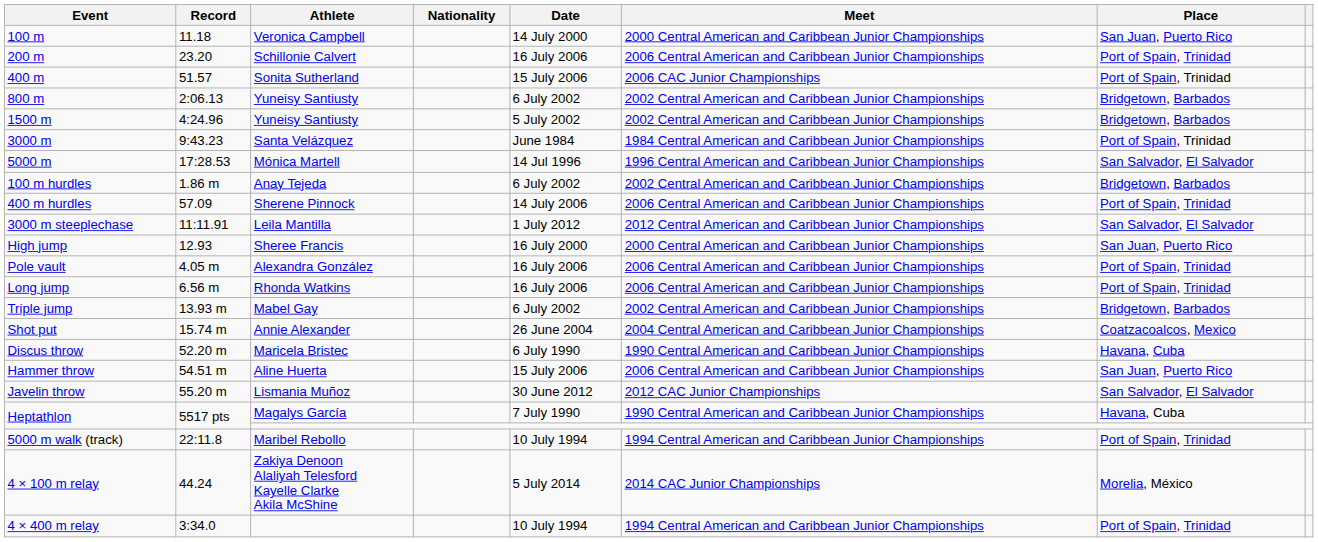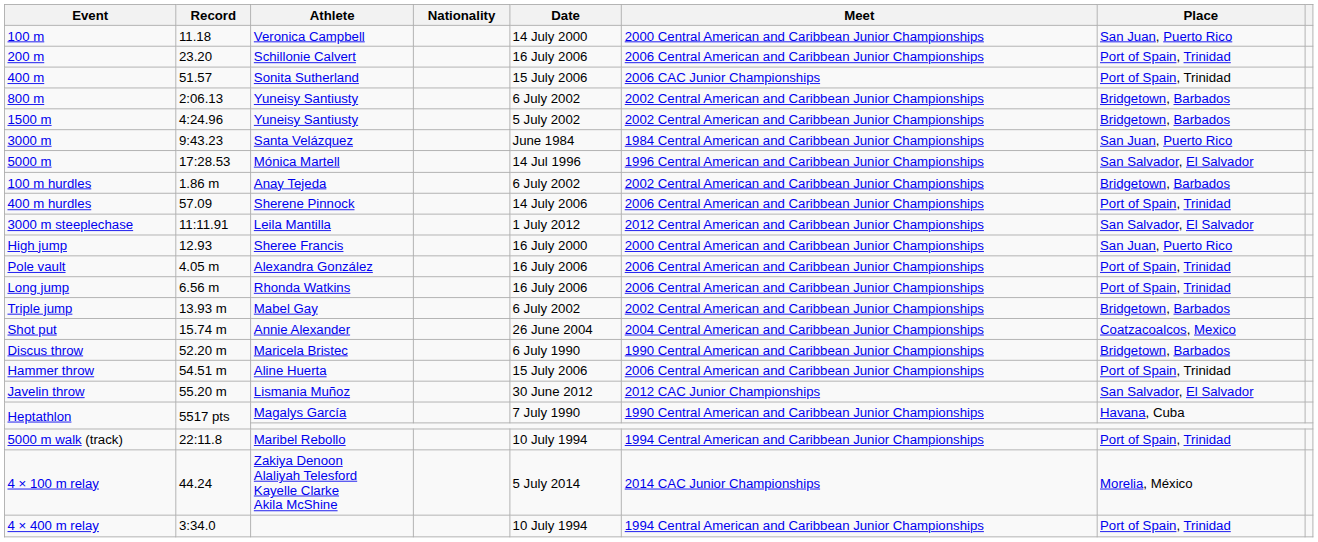 <table class="wikitable" style="font-size:95%; width: 95%;">
 <tr>
 <th>Event</th>
 <th>Record</th>
 <th>Athlete</th>
 <th>Nationality</th>
 <th>Date</th>
 <th>Meet</th>
 <th>Place</th>
 <th></th>
 </tr>
 <tr>
 <td><a href='#'>100 m</a></td>
 <td>11.18 </td>
 <td><a href='#'>Veronica Campbell</a></td>
 <td></td>
 <td>14 July 2000</td>
 <td><a href='#'>2000 Central American and Caribbean Junior Championships</a></td>
 <td> <a href='#'>San Juan</a>, <a href='#'>Puerto Rico</a></td>
 <td></td>
 </tr>
 <tr>
 <td><a href='#'>200 m</a></td>
 <td>23.20 </td>
 <td><a href='#'>Schillonie Calvert</a></td>
 <td></td>
 <td>16 July 2006</td>
 <td><a href='#'>2006 Central American and Caribbean Junior Championships</a></td>
 <td> <a href='#'>Port of Spain</a>, <a href='#'>Trinidad</a></td>
 <td></td>
 </tr>
 <tr>
 <td><a href='#'>400 m</a></td>
 <td>51.57</td>
 <td><a href='#'>Sonita Sutherland</a></td>
 <td></td>
 <td>15 July 2006</td>
 <td><a href='#'>2006 CAC Junior Championships</a></td>
 <td> <a href='#'>Port of Spain</a>, Trinidad</td>
 <td></td>
 </tr>
 <tr>
 <td><a href='#'>800 m</a></td>
 <td>2:06.13</td>
 <td><a href='#'>Yuneisy Santiusty</a></td>
 <td></td>
 <td>6 July 2002</td>
 <td><a href='#'>2002 Central American and Caribbean Junior Championships</a></td>
 <td> <a href='#'>Bridgetown</a>, <a href='#'>Barbados</a></td>
 <td></td>
 </tr>
 <tr>
 <td><a href='#'>1500 m</a></td>
 <td>4:24.96</td>
 <td><a href='#'>Yuneisy Santiusty</a></td>
 <td></td>
 <td>5 July 2002</td>
 <td><a href='#'>2002 Central American and Caribbean Junior Championships</a></td>
 <td> <a href='#'>Bridgetown</a>, <a href='#'>Barbados</a></td>
 <td></td>
 </tr>
 <tr>
 <td><a href='#'>3000 m</a></td>
 <td>9:43.23</td>
 <td><a href='#'>Santa Velázquez</a></td>
 <td></td>
 <td>June 1984</td>
 <td><a href='#'>1984 Central American and Caribbean Junior Championships</a></td>
-<td> <a href='#'>Port of Spain</a>, Trinidad</td>
+<td> <a href='#'>San Juan</a>, <a href='#'>Puerto Rico</a></td>
 <td></td>
 </tr>
 <tr>
 <td><a href='#'>5000 m</a></td>
 <td>17:28.53</td>
 <td><a href='#'>Mónica Martell</a></td>
 <td></td>
 <td>14 Jul 1996</td>
 <td><a href='#'>1996 Central American and Caribbean Junior Championships</a></td>
 <td> <a href='#'>San Salvador</a>, <a href='#'>El Salvador</a></td>
 <td></td>
 </tr>
 <tr>
 <td><a href='#'>100 m hurdles</a></td>
 <td>1.86 m</td>
 <td><a href='#'>Anay Tejeda</a></td>
 <td></td>
 <td>6 July 2002</td>
 <td><a href='#'>2002 Central American and Caribbean Junior Championships</a></td>
 <td> <a href='#'>Bridgetown</a>, <a href='#'>Barbados</a></td>
 <td></td>
 </tr>
 <tr>
 <td><a href='#'>400 m hurdles</a></td>
 <td>57.09</td>
 <td><a href='#'>Sherene Pinnock</a></td>
 <td></td>
 <td>14 July 2006</td>
 <td><a href='#'>2006 Central American and Caribbean Junior Championships</a></td>
 <td> <a href='#'>Port of Spain</a>, <a href='#'>Trinidad</a></td>
 <td></td>
 </tr>
 <tr>
 <td><a href='#'>3000 m steeplechase</a></td>
 <td>11:11.91</td>
 <td><a href='#'>Leila Mantilla</a></td>
 <td></td>
 <td>1 July 2012</td>
 <td><a href='#'>2012 Central American and Caribbean Junior Championships</a></td>
 <td> <a href='#'>San Salvador</a>, <a href='#'>El Salvador</a></td>
 <td></td>
 </tr>
 <tr>
 <td><a href='#'>High jump</a></td>
 <td>12.93 </td>
 <td><a href='#'>Sheree Francis</a></td>
 <td></td>
 <td>16 July 2000</td>
 <td><a href='#'>2000 Central American and Caribbean Junior Championships</a></td>
 <td> <a href='#'>San Juan</a>, <a href='#'>Puerto Rico</a></td>
 <td></td>
 </tr>
 <tr>
 <td><a href='#'>Pole vault</a></td>
 <td>4.05 m</td>
 <td><a href='#'>Alexandra González</a></td>
 <td></td>
 <td>16 July 2006</td>
 <td><a href='#'>2006 Central American and Caribbean Junior Championships</a></td>
 <td> <a href='#'>Port of Spain</a>, <a href='#'>Trinidad</a></td>
 <td></td>
 </tr>
 <tr>
 <td><a href='#'>Long jump</a></td>
 <td>6.56 m </td>
 <td><a href='#'>Rhonda Watkins</a></td>
 <td></td>
 <td>16 July 2006</td>
 <td><a href='#'>2006 Central American and Caribbean Junior Championships</a></td>
 <td> <a href='#'>Port of Spain</a>, <a href='#'>Trinidad</a></td>
 <td></td>
 </tr>
 <tr>
 <td><a href='#'>Triple jump</a></td>
 <td>13.93 m </td>
 <td><a href='#'>Mabel Gay</a></td>
 <td></td>
 <td>6 July 2002</td>
 <td><a href='#'>2002 Central American and Caribbean Junior Championships</a></td>
 <td> <a href='#'>Bridgetown</a>, <a href='#'>Barbados</a></td>
 <td></td>
 </tr>
 <tr>
 <td><a href='#'>Shot put</a></td>
 <td>15.74 m</td>
 <td><a href='#'>Annie Alexander</a></td>
 <td></td>
 <td>26 June 2004</td>
 <td><a href='#'>2004 Central American and Caribbean Junior Championships</a></td>
 <td> <a href='#'>Coatzacoalcos</a>, <a href='#'>Mexico</a></td>
 <td></td>
 </tr>
 <tr>
 <td><a href='#'>Discus throw</a></td>
 <td>52.20 m</td>
 <td><a href='#'>Maricela Bristec</a></td>
 <td></td>
 <td>6 July 1990</td>
 <td><a href='#'>1990 Central American and Caribbean Junior Championships</a></td>
-<td> <a href='#'>Havana</a>, <a href='#'>Cuba</a></td>
+<td> <a href='#'>Bridgetown</a>, <a href='#'>Barbados</a></td>
 <td></td>
 </tr>
 <tr>
 <td><a href='#'>Hammer throw</a></td>
 <td>54.51 m</td>
 <td><a href='#'>Aline Huerta</a></td>
 <td></td>
 <td>15 July 2006</td>
 <td><a href='#'>2006 Central American and Caribbean Junior Championships</a></td>
-<td> <a href='#'>San Juan</a>, <a href='#'>Puerto Rico</a></td>
+<td> <a href='#'>Port of Spain</a>, Trinidad</td>
 <td></td>
 </tr>
 <tr>
 <td><a href='#'>Javelin throw</a></td>
 <td>55.20 m</td>
 <td><a href='#'>Lismania Muñoz</a></td>
 <td></td>
 <td>30 June 2012</td>
 <td><a href='#'>2012 CAC Junior Championships</a></td>
 <td> <a href='#'>San Salvador</a>, <a href='#'>El Salvador</a></td>
 <td></td>
 </tr>
 <tr>
 <td rowspan=2><a href='#'>Heptathlon</a></td>
 <td rowspan=2>5517 pts</td>
 <td><a href='#'>Magalys García</a></td>
 <td></td>
 <td>7 July 1990</td>
 <td><a href='#'>1990 Central American and Caribbean Junior Championships</a></td>
 <td> <a href='#'>Havana</a>, Cuba</td>
 <td></td>
 </tr>
 <tr>
 <td colspan=6></td>
 </tr>
 <tr>
 <td><a href='#'>5000 m walk</a> (track)</td>
 <td>22:11.8 </td>
 <td><a href='#'>Maribel Rebollo</a></td>
 <td></td>
 <td>10 July 1994</td>
 <td><a href='#'>1994 Central American and Caribbean Junior Championships</a></td>
 <td> <a href='#'>Port of Spain</a>, <a href='#'>Trinidad</a></td>
 <td></td>
 </tr>
 <tr>
 <td><a href='#'>4 × 100 m relay</a></td>
 <td>44.24</td>
 <td><a href='#'>Zakiya Denoon</a><br><a href='#'>Alaliyah Telesford</a><br><a href='#'>Kayelle Clarke</a><br><a href='#'>Akila McShine</a></td>
 <td></td>
 <td>5 July 2014</td>
 <td><a href='#'>2014 CAC Junior Championships</a></td>
 <td> <a href='#'>Morelia</a>, México</td>
 <td></td>
 </tr>
 <tr>
 <td><a href='#'>4 × 400 m relay</a></td>
 <td>3:34.0</td>
 <td></td>
 <td></td>
 <td>10 July 1994</td>
 <td><a href='#'>1994 Central American and Caribbean Junior Championships</a></td>
 <td> <a href='#'>Port of Spain</a>, <a href='#'>Trinidad</a></td>
 <td></td>
 </tr>
 </table>
